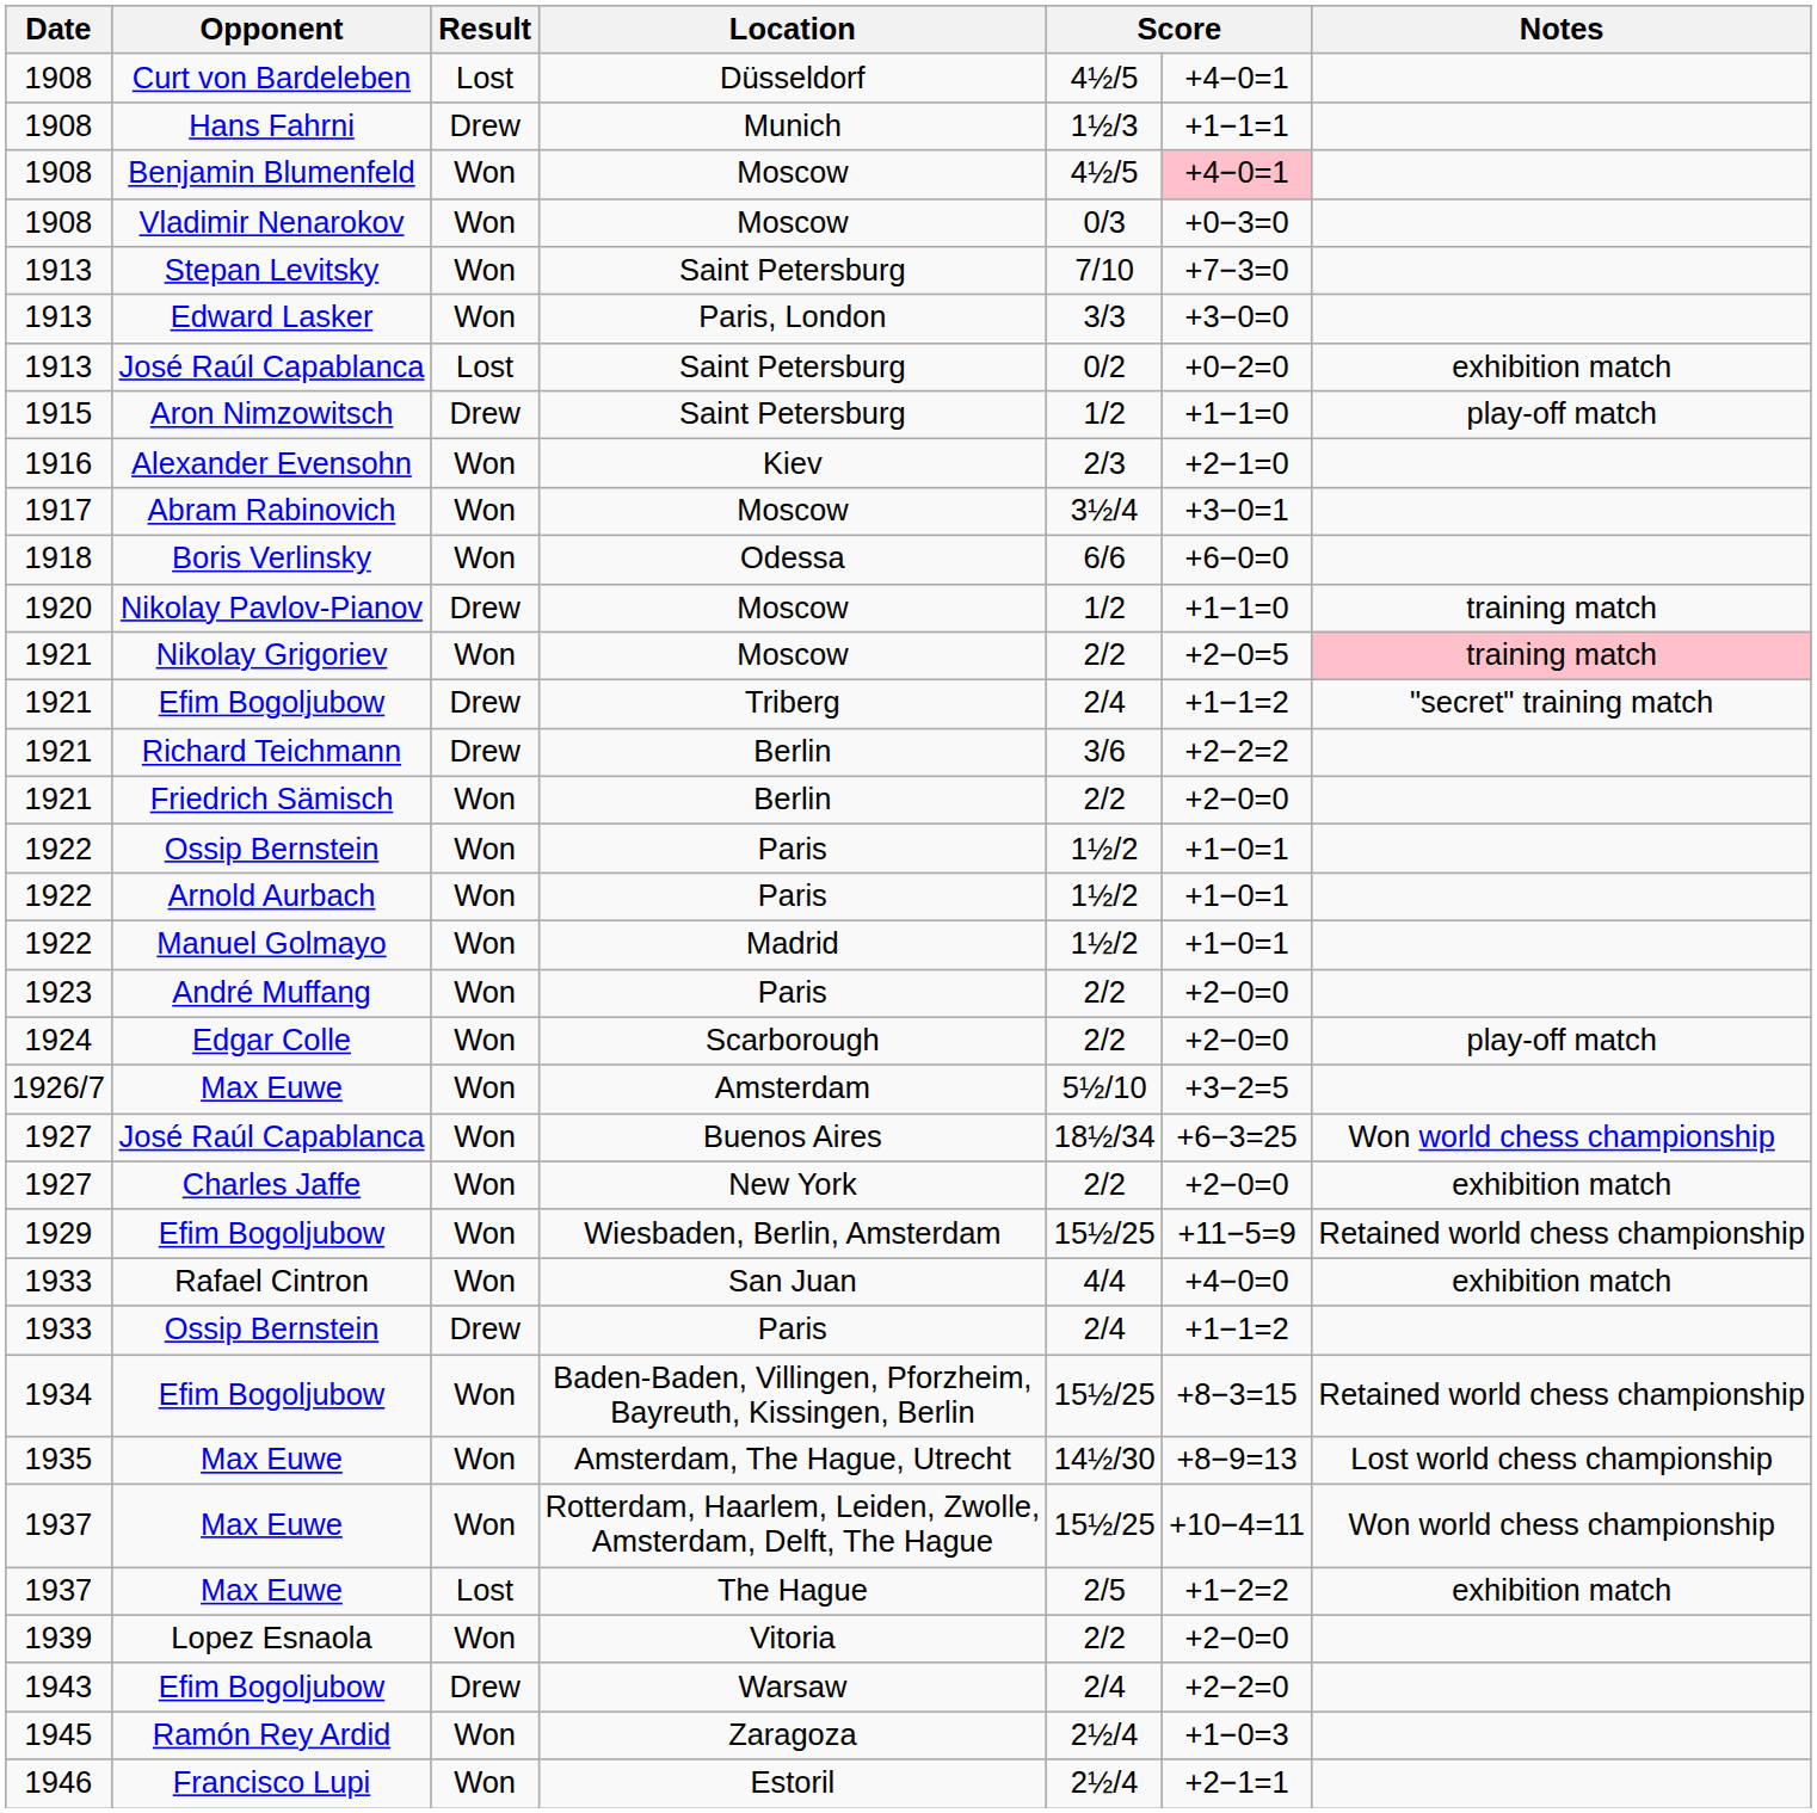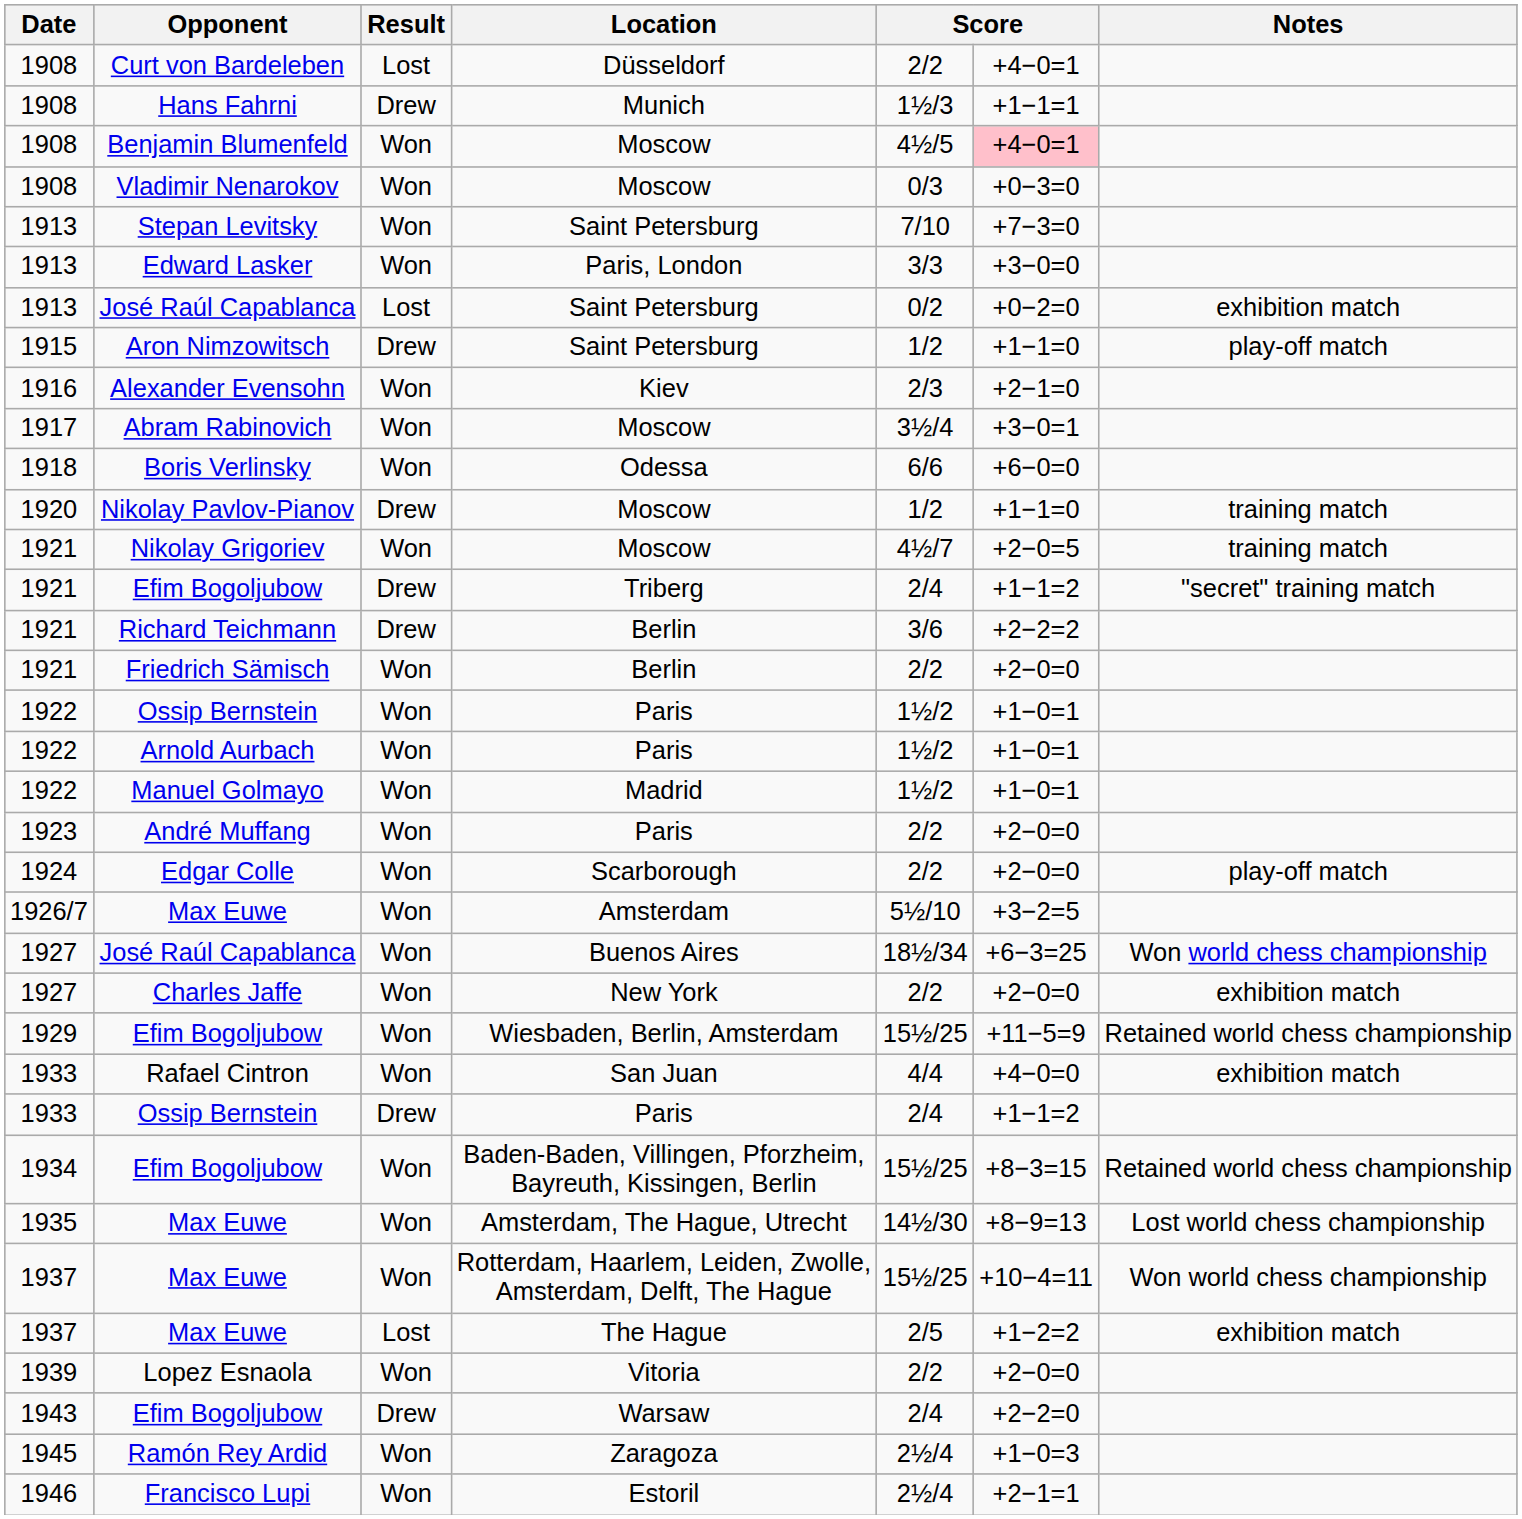 <table class="wikitable sortable" style="text-align:center; margin:1em auto 1em auto;">
 <tr>
 <th>Date</th>
 <th>Opponent</th>
 <th>Result</th>
 <th class="unsortable">Location</th>
 <th class="unsortable" colspan="2">Score</th>
 <th class="unsortable">Notes</th>
 </tr>
 <tr>
 <td>1908</td>
 <td><a href='#'>Curt von Bardeleben</a></td>
 <td>Lost</td>
 <td>Düsseldorf</td>
-<td>4½/5</td>
+<td>2/2</td>
 <td>+4−0=1</td>
 <td> </td>
 </tr>
 <tr>
 <td>1908</td>
 <td><a href='#'>Hans Fahrni</a></td>
 <td>Drew</td>
 <td>Munich</td>
 <td>1½/3</td>
 <td>+1−1=1</td>
 <td> </td>
 </tr>
 <tr>
 <td>1908</td>
 <td><a href='#'>Benjamin Blumenfeld</a></td>
 <td>Won</td>
 <td>Moscow</td>
 <td>4½/5</td>
 <td style="background: pink;">+4−0=1</td>
 <td> </td>
 </tr>
 <tr>
 <td>1908</td>
 <td><a href='#'>Vladimir Nenarokov</a></td>
 <td>Won</td>
 <td>Moscow</td>
 <td>0/3</td>
 <td>+0−3=0</td>
 <td> </td>
 </tr>
 <tr>
 <td>1913</td>
 <td><a href='#'>Stepan Levitsky</a></td>
 <td>Won</td>
 <td>Saint Petersburg</td>
 <td>7/10</td>
 <td>+7−3=0</td>
 <td> </td>
 </tr>
 <tr>
 <td>1913</td>
 <td><a href='#'>Edward Lasker</a></td>
 <td>Won</td>
 <td>Paris, London</td>
 <td>3/3</td>
 <td>+3−0=0</td>
 <td> </td>
 </tr>
 <tr>
 <td>1913</td>
 <td><a href='#'>José Raúl Capablanca</a></td>
 <td>Lost</td>
 <td>Saint Petersburg</td>
 <td>0/2</td>
 <td>+0−2=0</td>
 <td>exhibition match</td>
 </tr>
 <tr>
 <td>1915</td>
 <td><a href='#'>Aron Nimzowitsch</a></td>
 <td>Drew</td>
 <td>Saint Petersburg</td>
 <td>1/2</td>
 <td>+1−1=0</td>
 <td>play-off match</td>
 </tr>
 <tr>
 <td>1916</td>
 <td><a href='#'>Alexander Evensohn</a></td>
 <td>Won</td>
 <td>Kiev</td>
 <td>2/3</td>
 <td>+2−1=0</td>
 <td> </td>
 </tr>
 <tr>
 <td>1917</td>
 <td><a href='#'>Abram Rabinovich</a></td>
 <td>Won</td>
 <td>Moscow</td>
 <td>3½/4</td>
 <td>+3−0=1</td>
 <td> </td>
 </tr>
 <tr>
 <td>1918</td>
 <td><a href='#'>Boris Verlinsky</a></td>
 <td>Won</td>
 <td>Odessa</td>
 <td>6/6</td>
 <td>+6−0=0</td>
 <td> </td>
 </tr>
 <tr>
 <td>1920</td>
 <td><a href='#'>Nikolay Pavlov-Pianov</a></td>
 <td>Drew</td>
 <td>Moscow</td>
 <td>1/2</td>
 <td>+1−1=0</td>
 <td>training match</td>
 </tr>
 <tr>
 <td>1921</td>
 <td><a href='#'>Nikolay Grigoriev</a></td>
 <td>Won</td>
 <td>Moscow</td>
-<td>2/2</td>
+<td>4½/7</td>
 <td>+2−0=5</td>
-<td style="background: pink;">training match</td>
+<td>training match</td>
 </tr>
 <tr>
 <td>1921</td>
 <td><a href='#'>Efim Bogoljubow</a></td>
 <td>Drew</td>
 <td>Triberg</td>
 <td>2/4</td>
 <td>+1−1=2</td>
 <td>"secret" training match</td>
 </tr>
 <tr>
 <td>1921</td>
 <td><a href='#'>Richard Teichmann</a></td>
 <td>Drew</td>
 <td>Berlin</td>
 <td>3/6</td>
 <td>+2−2=2</td>
 <td> </td>
 </tr>
 <tr>
 <td>1921</td>
 <td><a href='#'>Friedrich Sämisch</a></td>
 <td>Won</td>
 <td>Berlin</td>
 <td>2/2</td>
 <td>+2−0=0</td>
 <td> </td>
 </tr>
 <tr>
 <td>1922</td>
 <td><a href='#'>Ossip Bernstein</a></td>
 <td>Won</td>
 <td>Paris</td>
 <td>1½/2</td>
 <td>+1−0=1</td>
 <td> </td>
 </tr>
 <tr>
 <td>1922</td>
 <td><a href='#'>Arnold Aurbach</a></td>
 <td>Won</td>
 <td>Paris</td>
 <td>1½/2</td>
 <td>+1−0=1</td>
 <td> </td>
 </tr>
 <tr>
 <td>1922</td>
 <td><a href='#'>Manuel Golmayo</a></td>
 <td>Won</td>
 <td>Madrid</td>
 <td>1½/2</td>
 <td>+1−0=1</td>
 <td> </td>
 </tr>
 <tr>
 <td>1923</td>
 <td><a href='#'>André Muffang</a></td>
 <td>Won</td>
 <td>Paris</td>
 <td>2/2</td>
 <td>+2−0=0</td>
 <td> </td>
 </tr>
 <tr>
 <td>1924</td>
 <td><a href='#'>Edgar Colle</a></td>
 <td>Won</td>
 <td>Scarborough</td>
 <td>2/2</td>
 <td>+2−0=0</td>
 <td>play-off match</td>
 </tr>
 <tr>
 <td>1926/7</td>
 <td><a href='#'>Max Euwe</a></td>
 <td>Won</td>
 <td>Amsterdam</td>
 <td>5½/10</td>
 <td>+3−2=5</td>
 <td> </td>
 </tr>
 <tr>
 <td>1927</td>
 <td><a href='#'>José Raúl Capablanca</a></td>
 <td>Won</td>
 <td>Buenos Aires</td>
 <td>18½/34</td>
 <td>+6−3=25</td>
 <td>Won <a href='#'>world chess championship</a></td>
 </tr>
 <tr>
 <td>1927</td>
 <td><a href='#'>Charles Jaffe</a></td>
 <td>Won</td>
 <td>New York</td>
 <td>2/2</td>
 <td>+2−0=0</td>
 <td>exhibition match</td>
 </tr>
 <tr>
 <td>1929</td>
 <td><a href='#'>Efim Bogoljubow</a></td>
 <td>Won</td>
 <td>Wiesbaden, Berlin, Amsterdam</td>
 <td>15½/25</td>
 <td>+11−5=9</td>
 <td>Retained world chess championship</td>
 </tr>
 <tr>
 <td>1933</td>
 <td>Rafael Cintron</td>
 <td>Won</td>
 <td>San Juan</td>
 <td>4/4</td>
 <td>+4−0=0</td>
 <td>exhibition match</td>
 </tr>
 <tr>
 <td>1933</td>
 <td><a href='#'>Ossip Bernstein</a></td>
 <td>Drew</td>
 <td>Paris</td>
 <td>2/4</td>
 <td>+1−1=2</td>
 <td></td>
 </tr>
 <tr>
 <td>1934</td>
 <td><a href='#'>Efim Bogoljubow</a></td>
 <td>Won</td>
 <td>Baden-Baden, Villingen, Pforzheim,<br> Bayreuth, Kissingen, Berlin</td>
 <td>15½/25</td>
 <td>+8−3=15</td>
 <td>Retained world chess championship</td>
 </tr>
 <tr>
 <td>1935</td>
 <td><a href='#'>Max Euwe</a></td>
 <td>Won</td>
 <td>Amsterdam, The Hague, Utrecht</td>
 <td>14½/30</td>
 <td>+8−9=13</td>
 <td>Lost world chess championship</td>
 </tr>
 <tr>
 <td>1937</td>
 <td><a href='#'>Max Euwe</a></td>
 <td>Won</td>
 <td>Rotterdam, Haarlem, Leiden, Zwolle,<br> Amsterdam, Delft, The Hague</td>
 <td>15½/25</td>
 <td>+10−4=11</td>
 <td>Won world chess championship</td>
 </tr>
 <tr>
 <td>1937</td>
 <td><a href='#'>Max Euwe</a></td>
 <td>Lost</td>
 <td>The Hague</td>
 <td>2/5</td>
 <td>+1−2=2</td>
 <td>exhibition match</td>
 </tr>
 <tr>
 <td>1939</td>
 <td>Lopez Esnaola</td>
 <td>Won</td>
 <td>Vitoria</td>
 <td>2/2</td>
 <td>+2−0=0</td>
 <td></td>
 </tr>
 <tr>
 <td>1943</td>
 <td><a href='#'>Efim Bogoljubow</a></td>
 <td>Drew</td>
 <td>Warsaw</td>
 <td>2/4</td>
 <td>+2−2=0</td>
 <td></td>
 </tr>
 <tr>
 <td>1945</td>
 <td><a href='#'>Ramón Rey Ardid</a></td>
 <td>Won</td>
 <td>Zaragoza</td>
 <td>2½/4</td>
 <td>+1−0=3</td>
 <td></td>
 </tr>
 <tr>
 <td>1946</td>
 <td><a href='#'>Francisco Lupi</a></td>
 <td>Won</td>
 <td>Estoril</td>
 <td>2½/4</td>
 <td>+2−1=1</td>
 <td></td>
 </tr>
 </table>
